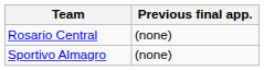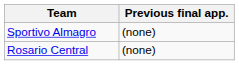 <table class="wikitable">
 <tr>
 <th width=150px>Team</th>
 <th width=150px>Previous final app.</th>
 </tr>
 <tr>
+<td><a href='#'>Sportivo Almagro</a></td>
+<td>(none)</td>
+</tr>
+<tr>
 <td><a href='#'>Rosario Central</a></td>
 <td>(none)</td>
 </tr>
-<tr>
-<td><a href='#'>Sportivo Almagro</a></td>
-<td>(none)</td>
-</tr>
 </table>
